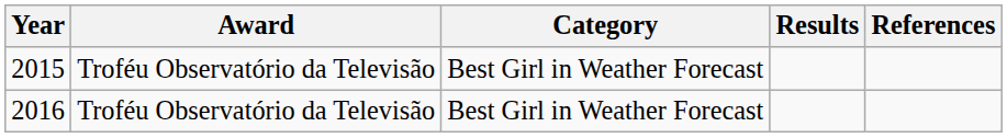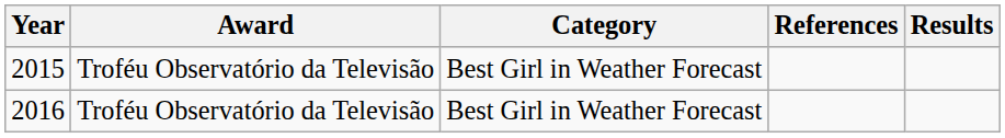 <table class="wikitable">
 <tr>
 <th>Year</th>
 <th>Award</th>
 <th>Category</th>
+<th>References</th>
 <th>Results</th>
-<th>References</th>
 </tr>
 <tr>
 <td>2015</td>
 <td>Troféu Observatório da Televisão</td>
 <td>Best Girl in Weather Forecast</td>
 <td></td>
 <td></td>
 </tr>
 <tr>
 <td>2016</td>
 <td>Troféu Observatório da Televisão</td>
 <td>Best Girl in Weather Forecast</td>
 <td></td>
 <td></td>
 </tr>
 </table>
